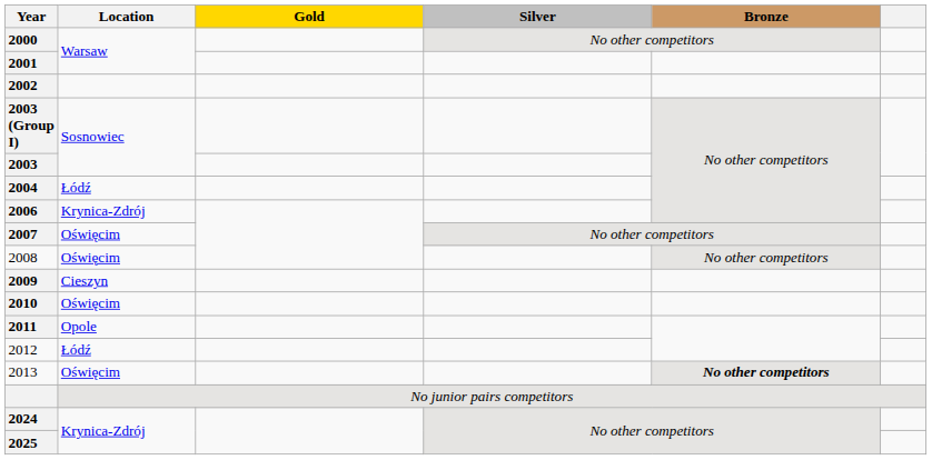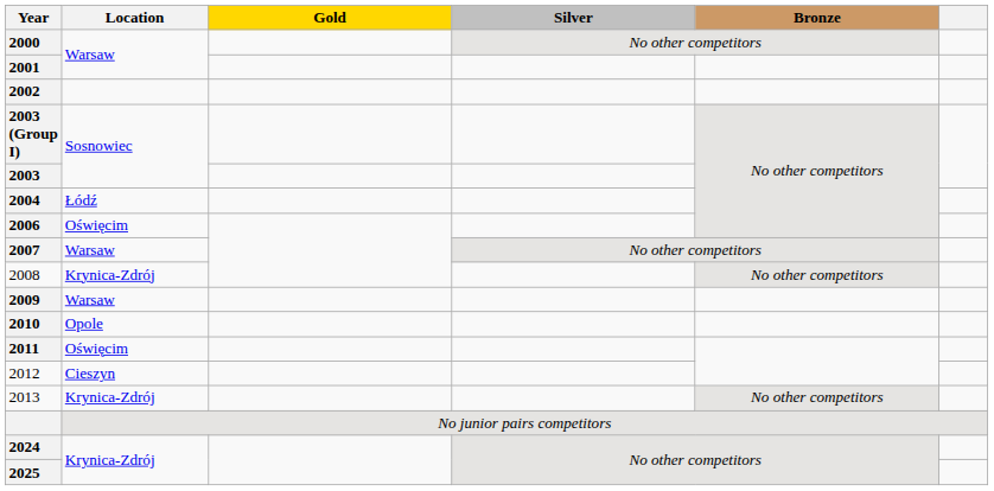 <table class="wikitable unsortable" style="text-align:left; width:80%">
 <tr>
 <th scope="col" style="text-align:center; width:5%">Year</th>
 <th scope="col" style="text-align:center; width:15%">Location</th>
 <td scope="col" style="text-align:center; width:25%; background:gold"><strong>Gold</strong></td>
 <td scope="col" style="text-align:center; width:25%; background:silver"><strong>Silver</strong></td>
 <td scope="col" style="text-align:center; width:25%; background:#c96"><strong>Bronze</strong></td>
 <th scope="col" style="text-align:center; width:5%"></th>
 </tr>
 <tr>
 <th scope="row" style="text-align:left">2000</th>
 <td rowspan="2"><a href='#'>Warsaw</a></td>
 <td></td>
 <td colspan=2 align="center" bgcolor="e5e4e2"><em>No other competitors</em></td>
 <td></td>
 </tr>
 <tr>
 <th scope="row" style="text-align:left">2001</th>
 <td></td>
 <td></td>
 <td></td>
 <td></td>
 </tr>
 <tr>
 <th scope="row" style="text-align:left">2002</th>
 <td></td>
 <td></td>
 <td></td>
 <td></td>
 <td></td>
 </tr>
 <tr>
 <th scope="row" style="text-align:left">2003<br>(Group I)</th>
 <td rowspan="2"><a href='#'>Sosnowiec</a></td>
 <td></td>
 <td></td>
 <td rowspan="4" align="center" bgcolor="e5e4e2"><em>No other competitors</em></td>
 <td rowspan="2"></td>
 </tr>
 <tr>
 <th scope="row" style="text-align:left">2003<br></th>
 <td></td>
 <td></td>
 </tr>
 <tr>
 <th scope="row" style="text-align:left">2004</th>
 <td><a href='#'>Łódź</a></td>
 <td></td>
 <td></td>
 <td></td>
 </tr>
 <tr>
 <th scope="row" style="text-align:left">2006</th>
-<td><a href='#'>Krynica-Zdrój</a></td>
+<td><a href='#'>Oświęcim</a></td>
 <td rowspan="3"></td>
 <td></td>
 <td></td>
 </tr>
 <tr>
 <th scope="row" style="text-align:left">2007</th>
-<td><a href='#'>Oświęcim</a></td>
+<td><a href='#'>Warsaw</a></td>
 <td colspan="2" align="center" bgcolor="e5e4e2"><em>No other competitors</em></td>
 <td></td>
 </tr>
 <tr>
 <td>2008</td>
-<td><a href='#'>Oświęcim</a></td>
+<td><a href='#'>Krynica-Zdrój</a></td>
 <td></td>
 <td align="center" bgcolor="e5e4e2"><em>No other competitors</em></td>
 <td></td>
 </tr>
 <tr>
 <th scope="row" style="text-align:left">2009</th>
-<td><a href='#'>Cieszyn</a></td>
+<td><a href='#'>Warsaw</a></td>
 <td></td>
 <td></td>
 <td></td>
 <td></td>
 </tr>
 <tr>
 <th scope="row" style="text-align:left">2010</th>
-<td><a href='#'>Oświęcim</a></td>
+<td><a href='#'>Opole</a></td>
 <td></td>
 <td></td>
 <td></td>
 <td></td>
 </tr>
 <tr>
 <th scope="row" style="text-align:left">2011</th>
-<td><a href='#'>Opole</a></td>
+<td><a href='#'>Oświęcim</a></td>
 <td></td>
 <td></td>
 <td rowspan="2"></td>
 <td></td>
 </tr>
 <tr>
 <td>2012</td>
-<td><a href='#'>Łódź</a></td>
+<td><a href='#'>Cieszyn</a></td>
 <td></td>
 <td></td>
 <td></td>
 </tr>
 <tr>
 <td>2013</td>
-<td><a href='#'>Oświęcim</a></td>
+<td><a href='#'>Krynica-Zdrój</a></td>
 <td></td>
 <td></td>
-<td align="center" bgcolor="e5e4e2"><strong><em>No other competitors</em></strong></td>
+<td align="center" bgcolor="e5e4e2"><em>No other competitors</em></td>
 <td></td>
 </tr>
 <tr>
 <th style="text-align: left;"></th>
 <td colspan="5" align="center" bgcolor="e5e4e2"><em>No junior pairs competitors</em></td>
 </tr>
 <tr>
 <th scope="row" style="text-align:left">2024</th>
 <td rowspan="2"><a href='#'>Krynica-Zdrój</a></td>
 <td rowspan="2"></td>
 <td colspan="2" rowspan="2" align="center" bgcolor="e5e4e2"><em>No other competitors</em></td>
 <td></td>
 </tr>
 <tr>
 <th scope="row" style="text-align:left">2025</th>
 <td></td>
 </tr>
 </table>
